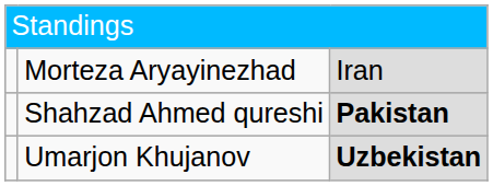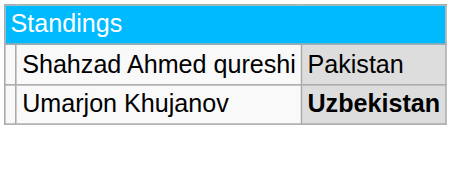 <table class="wikitable">
 <tr>
 <td colspan="3" style="background:#00baff;color:#fff">Standings</td>
 </tr>
 <tr>
 <td></td>
-<td>Morteza Aryayinezhad</td>
-<td style="background:#dddddd"> Iran</td>
-</tr>
-<tr>
-<td></td>
 <td>Shahzad Ahmed qureshi</td>
-<td style="background:#dddddd"><strong>Pakistan</strong></td>
+<td style="background:#dddddd">Pakistan</td>
 </tr>
 <tr>
 <td></td>
 <td>Umarjon Khujanov</td>
 <td style="background:#dddddd"><strong> Uzbekistan</strong></td>
 </tr>
 </table>
